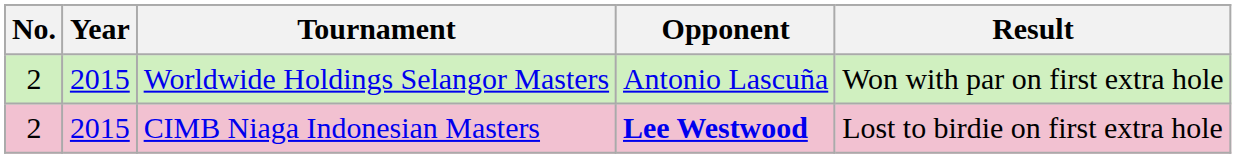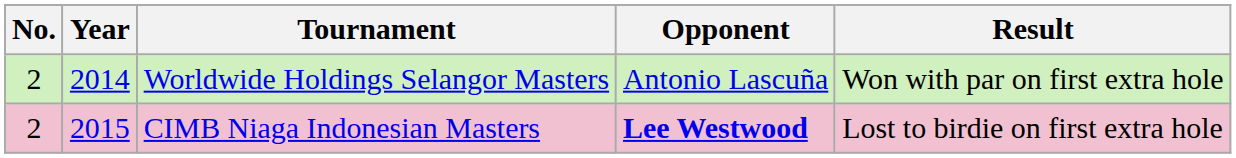 <table class="wikitable" style="font-size:95%;">
 <tr>
 <th>No.</th>
 <th>Year</th>
 <th>Tournament</th>
 <th>Opponent</th>
 <th>Result</th>
 </tr>
 <tr style="background:#D0F0C0;">
 <td align=center>2</td>
-<td><a href='#'>2015</a></td>
+<td><a href='#'>2014</a></td>
 <td><a href='#'>Worldwide Holdings Selangor Masters</a></td>
 <td> <a href='#'>Antonio Lascuña</a></td>
 <td>Won with par on first extra hole</td>
 </tr>
 <tr style="background:#F2C1D1;">
 <td align=center>2</td>
 <td><a href='#'>2015</a></td>
 <td><a href='#'>CIMB Niaga Indonesian Masters</a></td>
 <td><strong> <a href='#'>Lee Westwood</a></strong></td>
 <td>Lost to birdie on first extra hole</td>
 </tr>
 </table>
